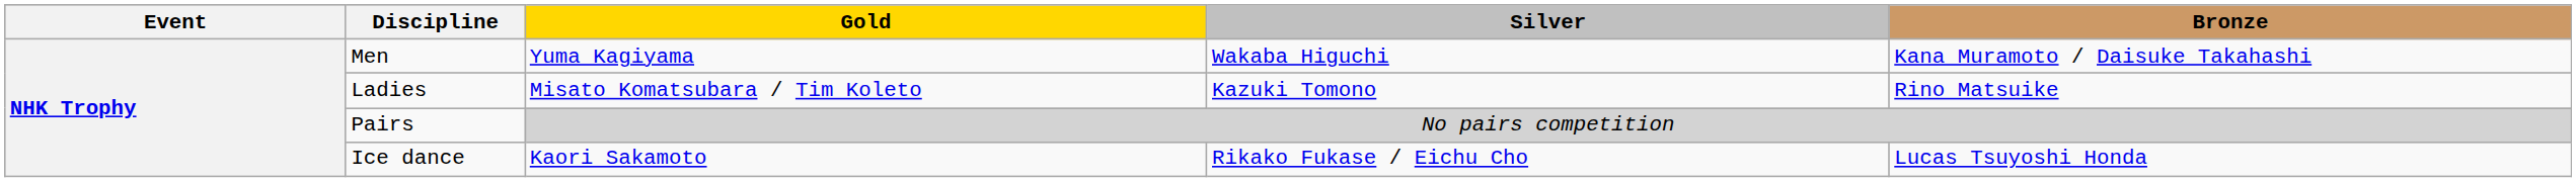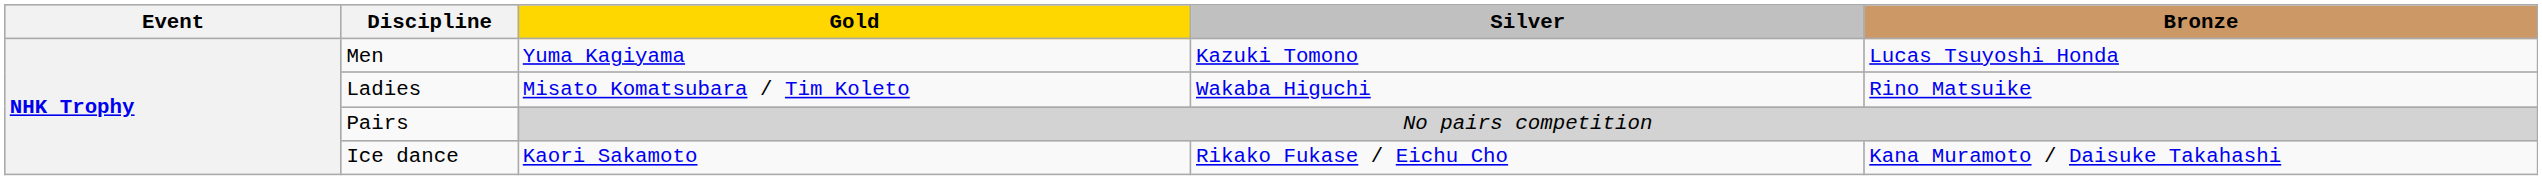 <table class="wikitable unsortable" style="text-align:left; width:100%">
 <tr>
 <th scope="col" style="width:10%">Event</th>
 <th scope="col" style="width:5%">Discipline</th>
 <td scope="col" style="text-align:center; width:20%; background:gold"><strong>Gold</strong></td>
 <td scope="col" style="text-align:center; width:20%; background:silver"><strong>Silver</strong></td>
 <td scope="col" style="text-align:center; width:20%; background:#c96"><strong>Bronze</strong></td>
 </tr>
 <tr>
 <th scope="row" style="text-align:left" rowspan="4"> <a href='#'>NHK Trophy</a></th>
 <td>Men</td>
 <td> <a href='#'>Yuma Kagiyama</a></td>
-<td> <a href='#'>Wakaba Higuchi</a></td>
-<td> <a href='#'>Kana Muramoto</a> / <a href='#'>Daisuke Takahashi</a></td>
+<td> <a href='#'>Kazuki Tomono</a></td>
+<td> <a href='#'>Lucas Tsuyoshi Honda</a></td>
 </tr>
 <tr>
 <td>Ladies</td>
 <td> <a href='#'>Misato Komatsubara</a> / <a href='#'>Tim Koleto</a></td>
-<td> <a href='#'>Kazuki Tomono</a></td>
+<td> <a href='#'>Wakaba Higuchi</a></td>
 <td> <a href='#'>Rino Matsuike</a></td>
 </tr>
 <tr>
 <td>Pairs</td>
 <td colspan=3 align=center bgcolor="lightgray"><em>No pairs competition</em></td>
 </tr>
 <tr>
 <td>Ice dance</td>
 <td> <a href='#'>Kaori Sakamoto</a></td>
 <td> <a href='#'>Rikako Fukase</a> / <a href='#'>Eichu Cho</a></td>
-<td> <a href='#'>Lucas Tsuyoshi Honda</a></td>
+<td> <a href='#'>Kana Muramoto</a> / <a href='#'>Daisuke Takahashi</a></td>
 </tr>
 </table>
